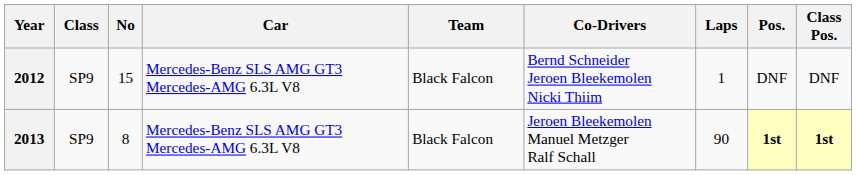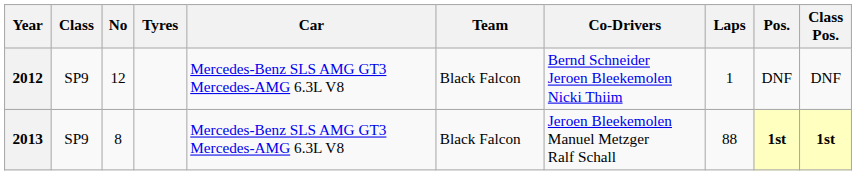 <table class="wikitable" style="text-align:center; font-size:90%; width:800px">
 <tr>
 <th>Year</th>
 <th>Class</th>
 <th>No</th>
+<th>Tyres</th>
 <th>Car</th>
 <th>Team</th>
 <th>Co-Drivers</th>
 <th>Laps</th>
 <th>Pos.</th>
 <th>Class<br>Pos.</th>
 </tr>
 <tr>
 <th>2012</th>
 <td>SP9</td>
-<td>15</td>
+<td>12</td>
+<td></td>
 <td align="left"><a href='#'>Mercedes-Benz SLS AMG GT3</a><br><a href='#'>Mercedes-AMG</a> 6.3L V8</td>
 <td align="left"> Black Falcon</td>
 <td align="left"> <a href='#'>Bernd Schneider</a><br> <a href='#'>Jeroen Bleekemolen</a><br> <a href='#'>Nicki Thiim</a></td>
 <td>1</td>
 <td>DNF</td>
 <td>DNF</td>
 </tr>
 <tr>
 <th>2013</th>
 <td>SP9</td>
 <td>8</td>
+<td></td>
 <td align="left"><a href='#'>Mercedes-Benz SLS AMG GT3</a><br><a href='#'>Mercedes-AMG</a> 6.3L V8</td>
 <td align="left"> Black Falcon</td>
 <td align="left"> <a href='#'>Jeroen Bleekemolen</a><br> Manuel Metzger<br> Ralf Schall</td>
-<td>90</td>
+<td>88</td>
 <td style="background:#FFFFBF;"><strong>1st</strong></td>
 <td style="background:#FFFFBF;"><strong>1st</strong></td>
 </tr>
 </table>
